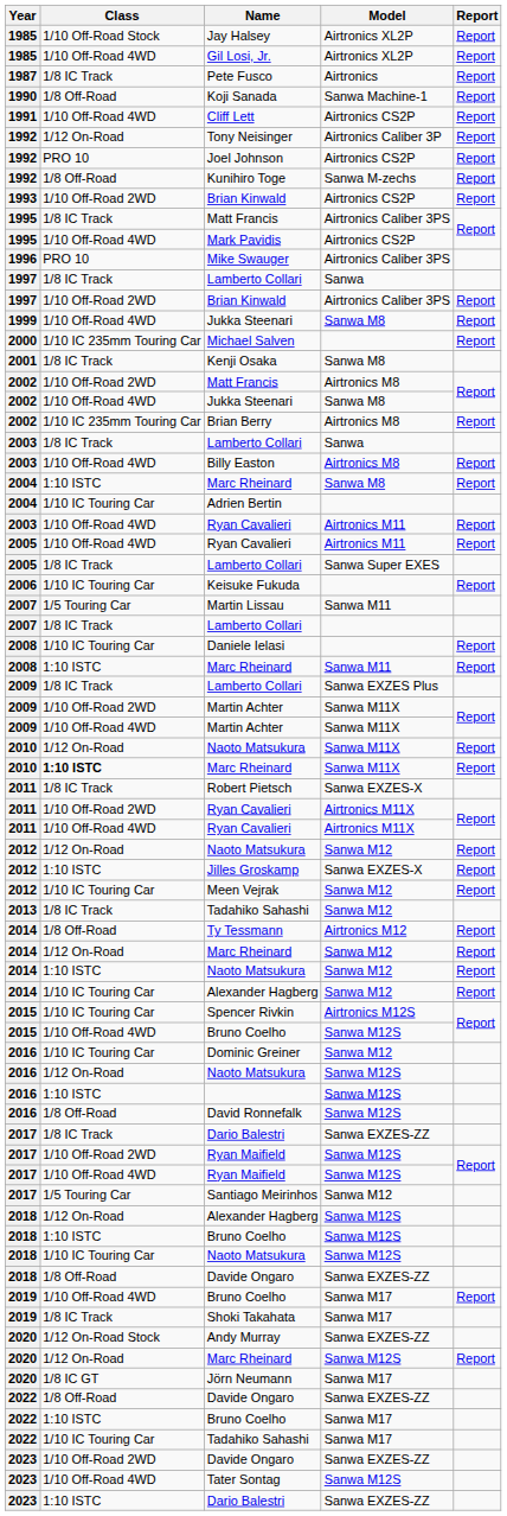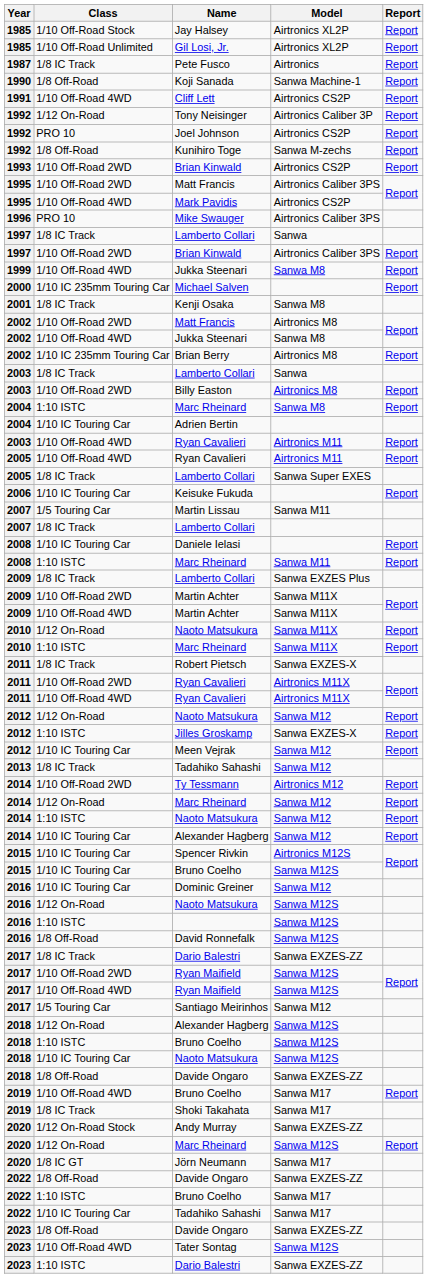 <table class="wikitable" style="font-size: 85%;">
 <tr>
 <th>Year</th>
 <th>Class</th>
 <th>Name</th>
 <th>Model</th>
 <th>Report</th>
 </tr>
 <tr>
 <th>1985</th>
 <td>1/10 Off-Road Stock</td>
 <td> Jay Halsey</td>
 <td>Airtronics XL2P</td>
 <td><a href='#'>Report</a></td>
 </tr>
 <tr>
 <th>1985</th>
-<td>1/10 Off-Road 4WD</td>
+<td>1/10 Off-Road Unlimited</td>
 <td> <a href='#'>Gil Losi, Jr.</a></td>
 <td>Airtronics XL2P</td>
 <td><a href='#'>Report</a></td>
 </tr>
 <tr>
 <th>1987</th>
 <td>1/8 IC Track</td>
 <td> Pete Fusco</td>
 <td>Airtronics</td>
 <td><a href='#'>Report</a></td>
 </tr>
 <tr>
 <th>1990</th>
 <td>1/8 Off-Road</td>
 <td> Koji Sanada</td>
 <td>Sanwa Machine-1</td>
 <td><a href='#'>Report</a></td>
 </tr>
 <tr>
 <th>1991</th>
 <td>1/10 Off-Road 4WD</td>
 <td> <a href='#'>Cliff Lett</a></td>
 <td>Airtronics CS2P</td>
 <td><a href='#'>Report</a></td>
 </tr>
 <tr>
 <th>1992</th>
 <td>1/12 On-Road</td>
 <td>Tony Neisinger</td>
 <td>Airtronics Caliber 3P</td>
 <td><a href='#'>Report</a></td>
 </tr>
 <tr>
 <th>1992</th>
 <td>PRO 10</td>
 <td> Joel Johnson</td>
 <td>Airtronics CS2P</td>
 <td><a href='#'>Report</a></td>
 </tr>
 <tr>
 <th>1992</th>
 <td>1/8 Off-Road</td>
 <td> Kunihiro Toge</td>
 <td>Sanwa M-zechs</td>
 <td><a href='#'>Report</a></td>
 </tr>
 <tr>
 <th>1993</th>
 <td>1/10 Off-Road 2WD</td>
 <td> <a href='#'>Brian Kinwald</a></td>
 <td>Airtronics CS2P</td>
 <td><a href='#'>Report</a></td>
 </tr>
 <tr>
 <th>1995</th>
-<td>1/8 IC Track</td>
+<td>1/10 Off-Road 2WD</td>
 <td> Matt Francis</td>
 <td>Airtronics Caliber 3PS</td>
 <td rowspan="2"><a href='#'>Report</a></td>
 </tr>
 <tr>
 <th>1995</th>
 <td>1/10 Off-Road 4WD</td>
 <td> <a href='#'>Mark Pavidis</a></td>
 <td>Airtronics CS2P</td>
 </tr>
 <tr>
 <th>1996</th>
 <td>PRO 10</td>
 <td> <a href='#'>Mike Swauger</a></td>
 <td>Airtronics Caliber 3PS</td>
 <td></td>
 </tr>
 <tr>
 <th>1997</th>
 <td>1/8 IC Track</td>
 <td> <a href='#'>Lamberto Collari</a></td>
 <td>Sanwa</td>
 <td></td>
 </tr>
 <tr>
 <th>1997</th>
 <td>1/10 Off-Road 2WD</td>
 <td> <a href='#'>Brian Kinwald</a></td>
 <td>Airtronics Caliber 3PS</td>
 <td><a href='#'>Report</a></td>
 </tr>
 <tr>
 <th>1999</th>
 <td>1/10 Off-Road 4WD</td>
 <td> Jukka Steenari</td>
 <td><a href='#'>Sanwa M8</a></td>
 <td><a href='#'>Report</a></td>
 </tr>
 <tr>
 <th>2000</th>
 <td>1/10 IC 235mm Touring Car</td>
 <td> <a href='#'>Michael Salven</a></td>
 <td></td>
 <td><a href='#'>Report</a></td>
 </tr>
 <tr>
 <th>2001</th>
 <td>1/8 IC Track</td>
 <td> Kenji Osaka</td>
 <td>Sanwa M8</td>
 <td></td>
 </tr>
 <tr>
 <th>2002</th>
 <td>1/10 Off-Road 2WD</td>
 <td> <a href='#'>Matt Francis</a></td>
 <td>Airtronics M8</td>
 <td rowspan="2"><a href='#'>Report</a></td>
 </tr>
 <tr>
 <th>2002</th>
 <td>1/10 Off-Road 4WD</td>
 <td> Jukka Steenari</td>
 <td>Sanwa M8</td>
 </tr>
 <tr>
 <th>2002</th>
 <td>1/10 IC 235mm Touring Car</td>
 <td> Brian Berry</td>
 <td>Airtronics M8</td>
 <td><a href='#'>Report</a></td>
 </tr>
 <tr>
 <th>2003</th>
 <td>1/8 IC Track</td>
 <td> <a href='#'>Lamberto Collari</a></td>
 <td>Sanwa</td>
 <td></td>
 </tr>
 <tr>
 <th>2003</th>
-<td>1/10 Off-Road 4WD</td>
+<td>1/10 Off-Road 2WD</td>
 <td> Billy Easton</td>
 <td><a href='#'>Airtronics M8</a></td>
 <td><a href='#'>Report</a></td>
 </tr>
 <tr>
 <th>2004</th>
 <td>1:10 ISTC</td>
 <td> <a href='#'>Marc Rheinard</a></td>
 <td><a href='#'>Sanwa M8</a></td>
 <td><a href='#'>Report</a></td>
 </tr>
 <tr>
 <th>2004</th>
 <td>1/10 IC Touring Car</td>
 <td> Adrien Bertin</td>
 <td></td>
 <td></td>
 </tr>
 <tr>
 <th>2003</th>
 <td>1/10 Off-Road 4WD</td>
 <td> <a href='#'>Ryan Cavalieri</a></td>
 <td><a href='#'>Airtronics M11</a></td>
 <td><a href='#'>Report</a></td>
 </tr>
 <tr>
 <th>2005</th>
 <td>1/10 Off-Road 4WD</td>
 <td> Ryan Cavalieri</td>
 <td><a href='#'>Airtronics M11</a></td>
 <td><a href='#'>Report</a></td>
 </tr>
 <tr>
 <th>2005</th>
 <td>1/8 IC Track</td>
 <td> <a href='#'>Lamberto Collari</a></td>
 <td>Sanwa Super EXES</td>
 <td></td>
 </tr>
 <tr>
 <th>2006</th>
 <td>1/10 IC Touring Car</td>
 <td> Keisuke Fukuda</td>
 <td></td>
 <td><a href='#'>Report</a></td>
 </tr>
 <tr>
 <th>2007</th>
 <td>1/5 Touring Car</td>
 <td> Martin Lissau</td>
 <td>Sanwa M11</td>
 <td></td>
 </tr>
 <tr>
 <th>2007</th>
 <td>1/8 IC Track</td>
 <td> <a href='#'>Lamberto Collari</a></td>
 <td></td>
 <td></td>
 </tr>
 <tr>
 <th>2008</th>
 <td>1/10 IC Touring Car</td>
 <td> Daniele Ielasi</td>
 <td></td>
 <td><a href='#'>Report</a></td>
 </tr>
 <tr>
 <th>2008</th>
 <td>1:10 ISTC</td>
 <td> <a href='#'>Marc Rheinard</a></td>
 <td><a href='#'>Sanwa M11</a></td>
 <td><a href='#'>Report</a></td>
 </tr>
 <tr>
 <th>2009</th>
 <td>1/8 IC Track</td>
 <td> <a href='#'>Lamberto Collari</a></td>
 <td>Sanwa EXZES Plus</td>
 <td></td>
 </tr>
 <tr>
 <th>2009</th>
 <td>1/10 Off-Road 2WD</td>
 <td> Martin Achter</td>
 <td>Sanwa M11X</td>
 <td rowspan="2"><a href='#'>Report</a></td>
 </tr>
 <tr>
 <th>2009</th>
 <td>1/10 Off-Road 4WD</td>
 <td> Martin Achter</td>
 <td>Sanwa M11X</td>
 </tr>
 <tr>
 <th>2010</th>
 <td>1/12 On-Road</td>
 <td> <a href='#'>Naoto Matsukura</a></td>
 <td><a href='#'>Sanwa M11X</a></td>
 <td><a href='#'>Report</a></td>
 </tr>
 <tr>
 <th>2010</th>
-<td><strong>1:10 ISTC</strong></td>
+<td>1:10 ISTC</td>
 <td> <a href='#'>Marc Rheinard</a></td>
 <td><a href='#'>Sanwa M11X</a></td>
 <td><a href='#'>Report</a></td>
 </tr>
 <tr>
 <th>2011</th>
 <td>1/8 IC Track</td>
 <td> Robert Pietsch</td>
 <td>Sanwa EXZES-X</td>
 <td></td>
 </tr>
 <tr>
 <th>2011</th>
 <td>1/10 Off-Road 2WD</td>
 <td> <a href='#'>Ryan Cavalieri</a></td>
 <td><a href='#'>Airtronics M11X</a></td>
 <td rowspan="2"><a href='#'>Report</a></td>
 </tr>
 <tr>
 <th>2011</th>
 <td>1/10 Off-Road 4WD</td>
 <td> <a href='#'>Ryan Cavalieri</a></td>
 <td><a href='#'>Airtronics M11X</a></td>
 </tr>
 <tr>
 <th>2012</th>
 <td>1/12 On-Road</td>
 <td> <a href='#'>Naoto Matsukura</a></td>
 <td><a href='#'>Sanwa M12</a></td>
 <td><a href='#'>Report</a></td>
 </tr>
 <tr>
 <th>2012</th>
 <td>1:10 ISTC</td>
 <td> <a href='#'>Jilles Groskamp</a></td>
 <td>Sanwa EXZES-X</td>
 <td><a href='#'>Report</a></td>
 </tr>
 <tr>
 <th>2012</th>
 <td>1/10 IC Touring Car</td>
 <td> Meen Vejrak</td>
 <td><a href='#'>Sanwa M12</a></td>
 <td><a href='#'>Report</a></td>
 </tr>
 <tr>
 <th>2013</th>
 <td>1/8 IC Track</td>
 <td> Tadahiko Sahashi</td>
 <td><a href='#'>Sanwa M12</a></td>
 <td></td>
 </tr>
 <tr>
 <th>2014</th>
-<td>1/8 Off-Road</td>
+<td>1/10 Off-Road 2WD</td>
 <td> <a href='#'>Ty Tessmann</a></td>
 <td><a href='#'>Airtronics M12</a></td>
 <td><a href='#'>Report</a></td>
 </tr>
 <tr>
 <th>2014</th>
 <td>1/12 On-Road</td>
 <td> <a href='#'>Marc Rheinard</a></td>
 <td><a href='#'>Sanwa M12</a></td>
 <td><a href='#'>Report</a></td>
 </tr>
 <tr>
 <th>2014</th>
 <td>1:10 ISTC</td>
 <td> <a href='#'>Naoto Matsukura</a></td>
 <td><a href='#'>Sanwa M12</a></td>
 <td><a href='#'>Report</a></td>
 </tr>
 <tr>
 <th>2014</th>
 <td>1/10 IC Touring Car</td>
 <td> Alexander Hagberg</td>
 <td><a href='#'>Sanwa M12</a></td>
 <td><a href='#'>Report</a></td>
 </tr>
 <tr>
 <th>2015</th>
 <td>1/10 IC Touring Car</td>
 <td> Spencer Rivkin</td>
 <td><a href='#'>Airtronics M12S</a></td>
 <td rowspan="2"><a href='#'>Report</a></td>
 </tr>
 <tr>
 <th>2015</th>
-<td>1/10 Off-Road 4WD</td>
+<td>1/10 IC Touring Car</td>
 <td> Bruno Coelho</td>
 <td><a href='#'>Sanwa M12S</a></td>
 </tr>
 <tr>
 <th>2016</th>
 <td>1/10 IC Touring Car</td>
 <td> Dominic Greiner</td>
 <td><a href='#'>Sanwa M12</a></td>
 <td></td>
 </tr>
 <tr>
 <th>2016</th>
 <td>1/12 On-Road</td>
 <td> <a href='#'>Naoto Matsukura</a></td>
 <td><a href='#'>Sanwa M12S</a></td>
 <td></td>
 </tr>
 <tr>
 <th>2016</th>
 <td>1:10 ISTC</td>
 <td> </td>
 <td><a href='#'>Sanwa M12S</a></td>
 <td></td>
 </tr>
 <tr>
 <th>2016</th>
 <td>1/8 Off-Road</td>
 <td> David Ronnefalk</td>
 <td><a href='#'>Sanwa M12S</a></td>
 <td></td>
 </tr>
 <tr>
 <th>2017</th>
 <td>1/8 IC Track</td>
 <td> <a href='#'>Dario Balestri</a></td>
 <td>Sanwa EXZES-ZZ</td>
 <td></td>
 </tr>
 <tr>
 <th>2017</th>
 <td>1/10 Off-Road 2WD</td>
 <td> <a href='#'>Ryan Maifield</a></td>
 <td><a href='#'>Sanwa M12S</a></td>
 <td rowspan="2"><a href='#'>Report</a></td>
 </tr>
 <tr>
 <th>2017</th>
 <td>1/10 Off-Road 4WD</td>
 <td> <a href='#'>Ryan Maifield</a></td>
 <td><a href='#'>Sanwa M12S</a></td>
 </tr>
 <tr>
 <th>2017</th>
 <td>1/5 Touring Car</td>
 <td> Santiago Meirinhos</td>
 <td>Sanwa M12</td>
 <td></td>
 </tr>
 <tr>
 <th>2018</th>
 <td>1/12 On-Road</td>
 <td> Alexander Hagberg</td>
 <td><a href='#'>Sanwa M12S</a></td>
 <td></td>
 </tr>
 <tr>
 <th>2018</th>
 <td>1:10 ISTC</td>
 <td> Bruno Coelho</td>
 <td><a href='#'>Sanwa M12S</a></td>
 <td></td>
 </tr>
 <tr>
 <th>2018</th>
 <td>1/10 IC Touring Car</td>
 <td> <a href='#'>Naoto Matsukura</a></td>
 <td><a href='#'>Sanwa M12S</a></td>
 <td></td>
 </tr>
 <tr>
 <th>2018</th>
 <td>1/8 Off-Road</td>
 <td> Davide Ongaro</td>
 <td>Sanwa EXZES-ZZ</td>
 <td></td>
 </tr>
 <tr>
 <th>2019</th>
 <td>1/10 Off-Road 4WD</td>
 <td> Bruno Coelho</td>
 <td>Sanwa M17</td>
 <td><a href='#'>Report</a></td>
 </tr>
 <tr>
 <th>2019</th>
 <td>1/8 IC Track</td>
 <td> Shoki Takahata</td>
 <td>Sanwa M17</td>
 <td></td>
 </tr>
 <tr>
 <th>2020</th>
 <td>1/12 On-Road Stock</td>
 <td> Andy Murray</td>
 <td>Sanwa EXZES-ZZ</td>
 <td></td>
 </tr>
 <tr>
 <th>2020</th>
 <td>1/12 On-Road</td>
 <td> <a href='#'>Marc Rheinard</a></td>
 <td><a href='#'>Sanwa M12S</a></td>
 <td><a href='#'>Report</a></td>
 </tr>
 <tr>
 <th>2020</th>
 <td>1/8 IC GT</td>
 <td> Jörn Neumann</td>
 <td>Sanwa M17</td>
 <td></td>
 </tr>
 <tr>
 <th>2022</th>
 <td>1/8 Off-Road</td>
 <td> Davide Ongaro</td>
 <td>Sanwa EXZES-ZZ</td>
 <td></td>
 </tr>
 <tr>
 <th>2022</th>
 <td>1:10 ISTC</td>
 <td> Bruno Coelho</td>
 <td>Sanwa M17</td>
 <td></td>
 </tr>
 <tr>
 <th>2022</th>
 <td>1/10 IC Touring Car</td>
 <td> Tadahiko Sahashi</td>
 <td>Sanwa M17</td>
 <td></td>
 </tr>
 <tr>
 <th>2023</th>
-<td>1/10 Off-Road 2WD</td>
+<td>1/8 Off-Road</td>
 <td> Davide Ongaro</td>
 <td>Sanwa EXZES-ZZ</td>
 <td></td>
 </tr>
 <tr>
 <th>2023</th>
 <td>1/10 Off-Road 4WD</td>
 <td> Tater Sontag</td>
 <td><a href='#'>Sanwa M12S</a></td>
 <td></td>
 </tr>
 <tr>
 <th>2023</th>
 <td>1:10 ISTC</td>
 <td> <a href='#'>Dario Balestri</a></td>
 <td>Sanwa EXZES-ZZ</td>
 <td></td>
 </tr>
 </table>
